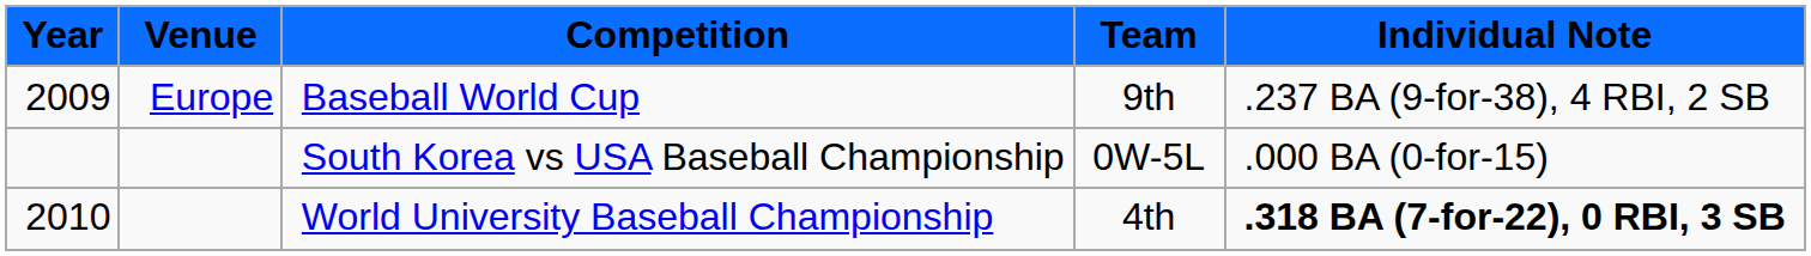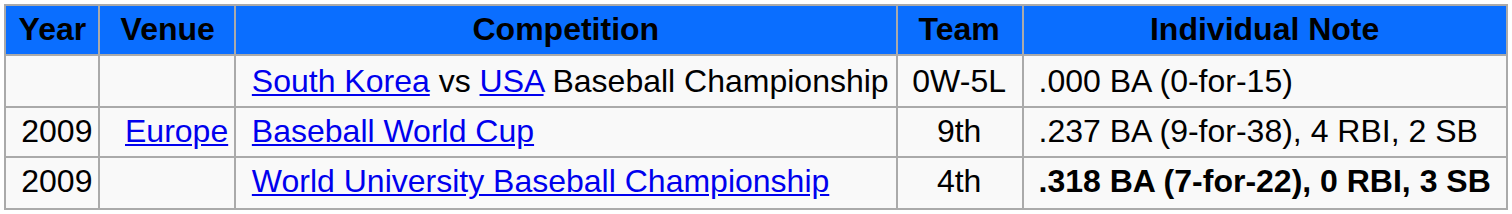 <table class="wikitable">
 <tr>
 <th style="background:#0A6EFF"><span>Year</span></th>
 <th style="background:#0A6EFF"><span>Venue</span></th>
 <th style="background:#0A6EFF"><span>Competition</span></th>
 <th style="background:#0A6EFF"><span>Team</span></th>
 <th style="background:#0A6EFF"><span>Individual Note</span></th>
 </tr>
 <tr>
+<td>  </td>
+<td>  </td>
+<td> <a href='#'>South Korea</a> vs <a href='#'>USA</a> Baseball Championship</td>
+<td style="text-align:center"> 0W-5L </td>
+<td> .000 BA (0-for-15)</td>
+</tr>
+<tr>
 <td> 2009</td>
 <td>  <a href='#'>Europe</a></td>
 <td> <a href='#'>Baseball World Cup</a></td>
 <td style="text-align:center">9th</td>
 <td> .237 BA (9-for-38), 4 RBI, 2 SB</td>
 </tr>
 <tr>
-<td>  </td>
-<td>  </td>
-<td> <a href='#'>South Korea</a> vs <a href='#'>USA</a> Baseball Championship</td>
-<td style="text-align:center"> 0W-5L </td>
-<td> .000 BA (0-for-15)</td>
-</tr>
-<tr>
-<td> 2010</td>
+<td> 2009</td>
 <td> </td>
 <td> <a href='#'>World University Baseball Championship</a> </td>
 <td style="text-align:center">4th</td>
 <td><strong> .318 BA (7-for-22), 0 RBI, 3 SB </strong></td>
 </tr>
 <tr>
 </tr>
 </table>
